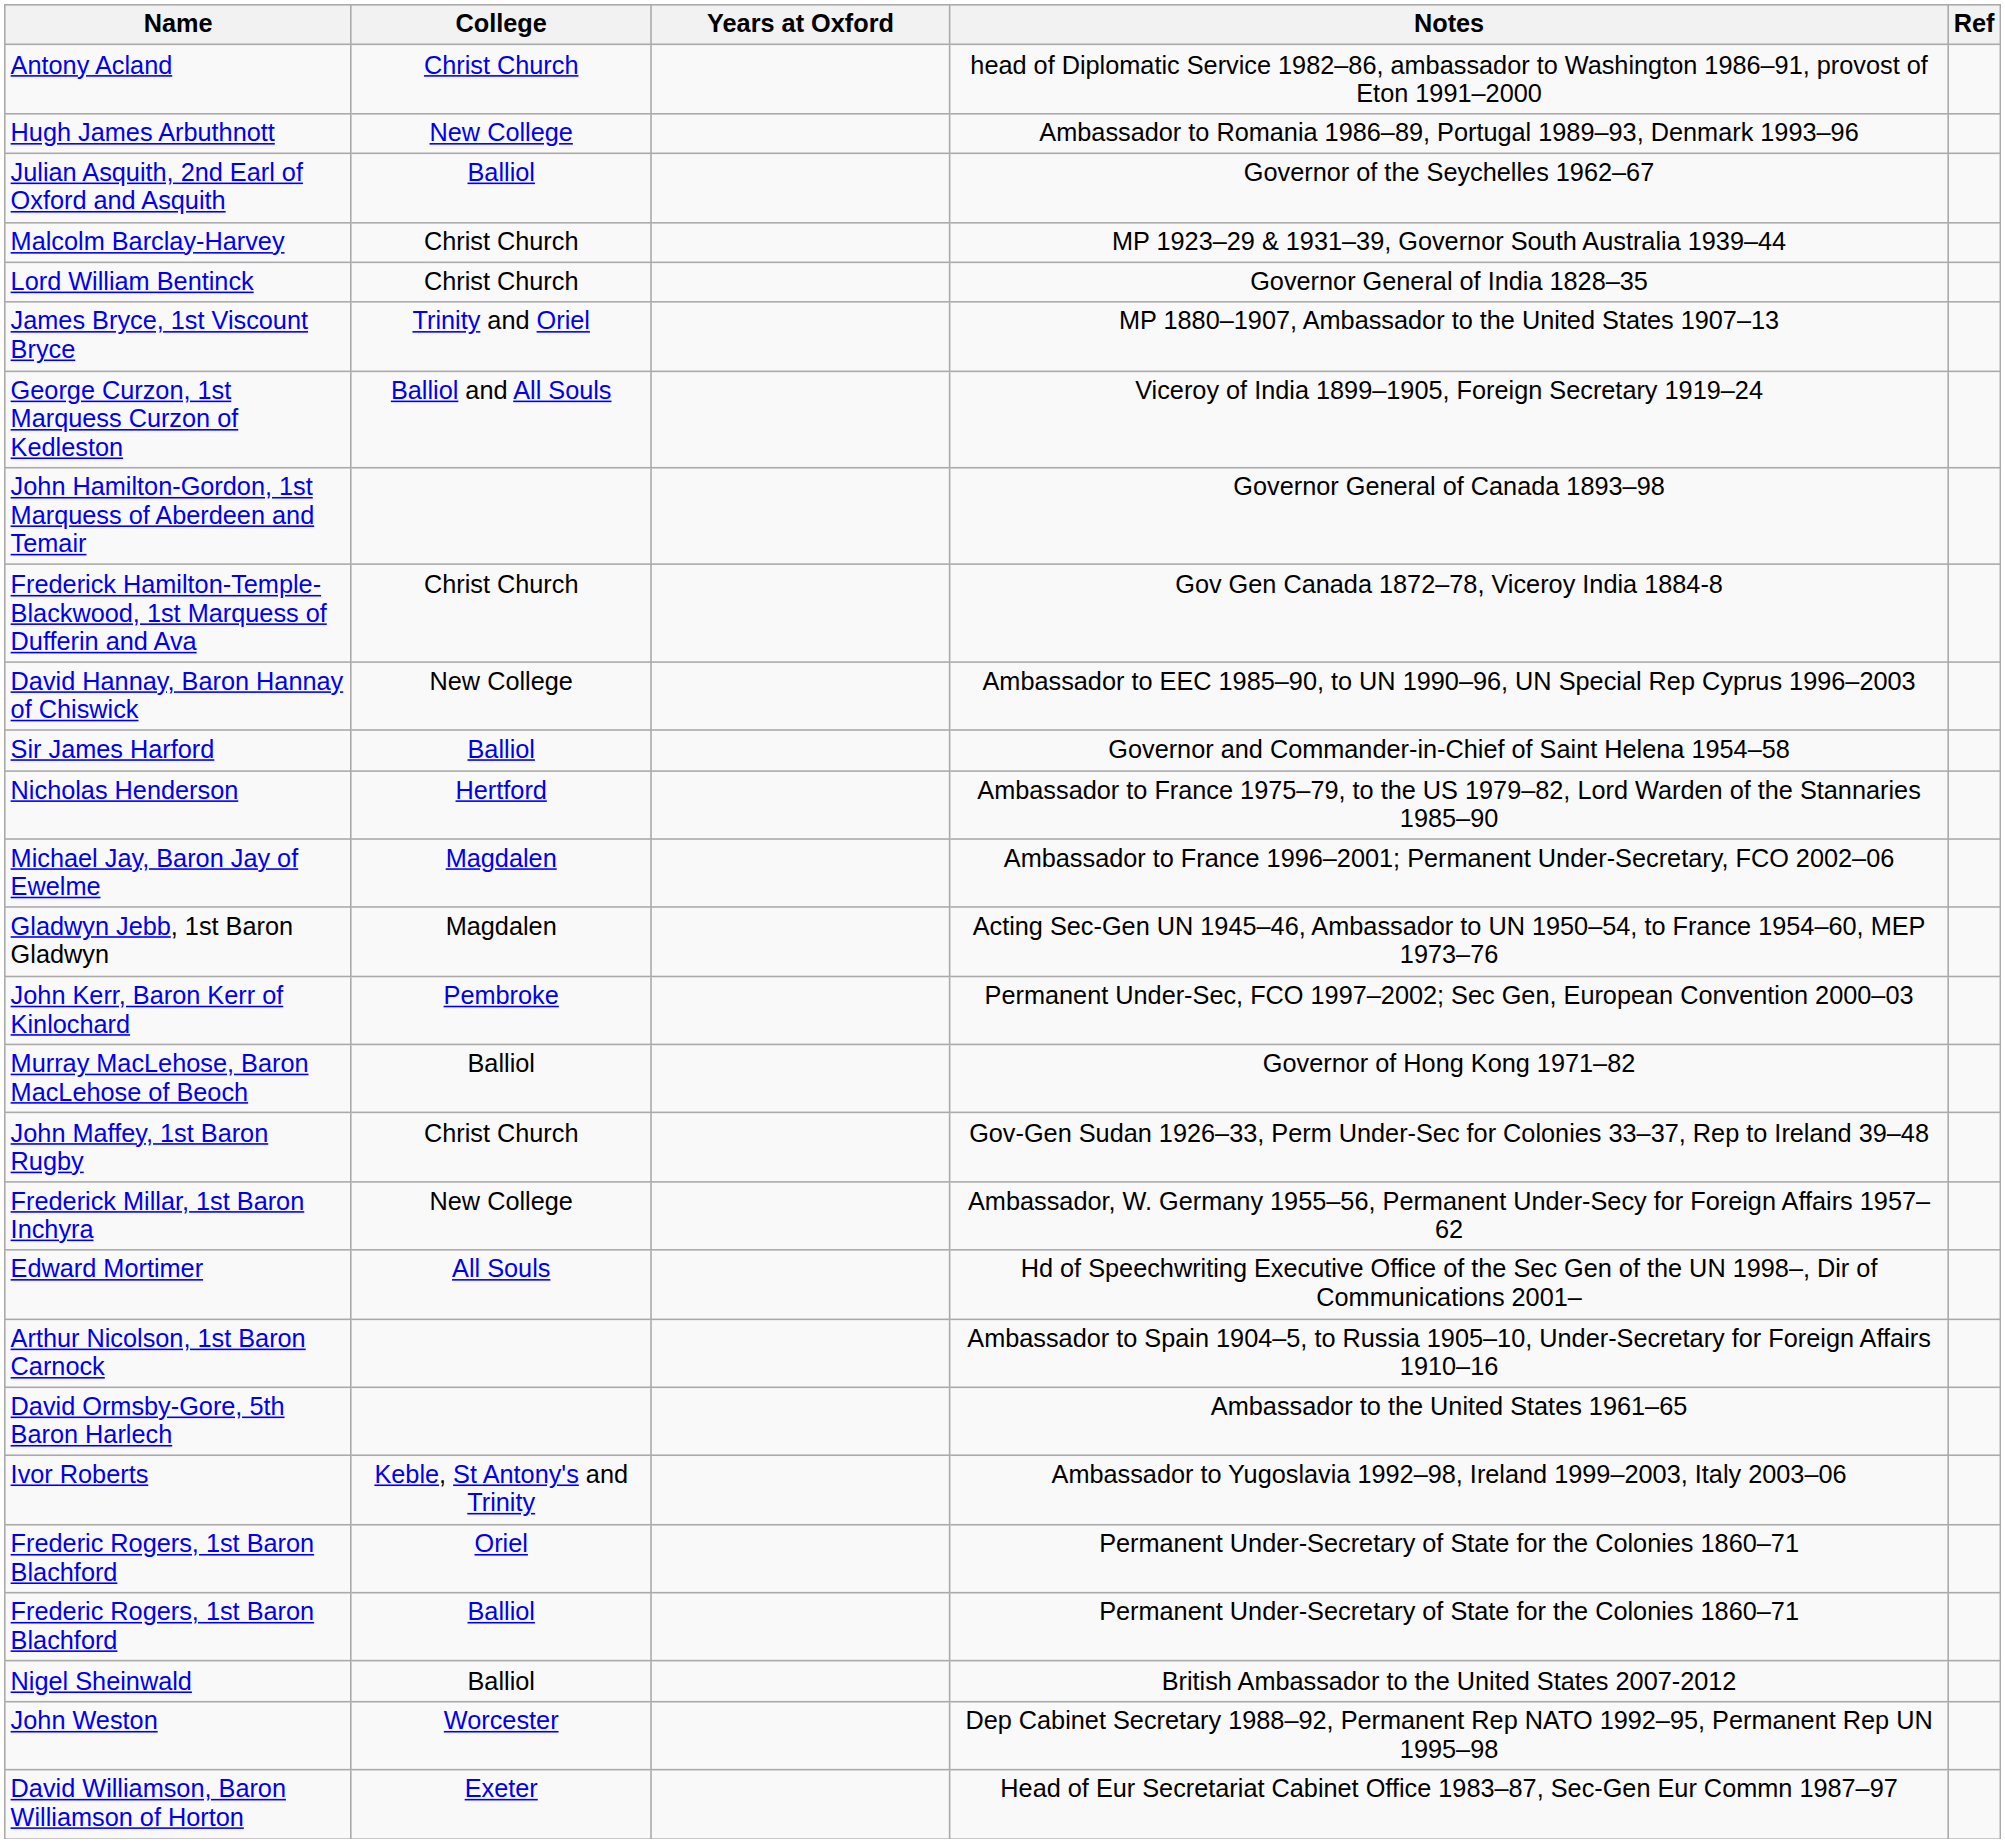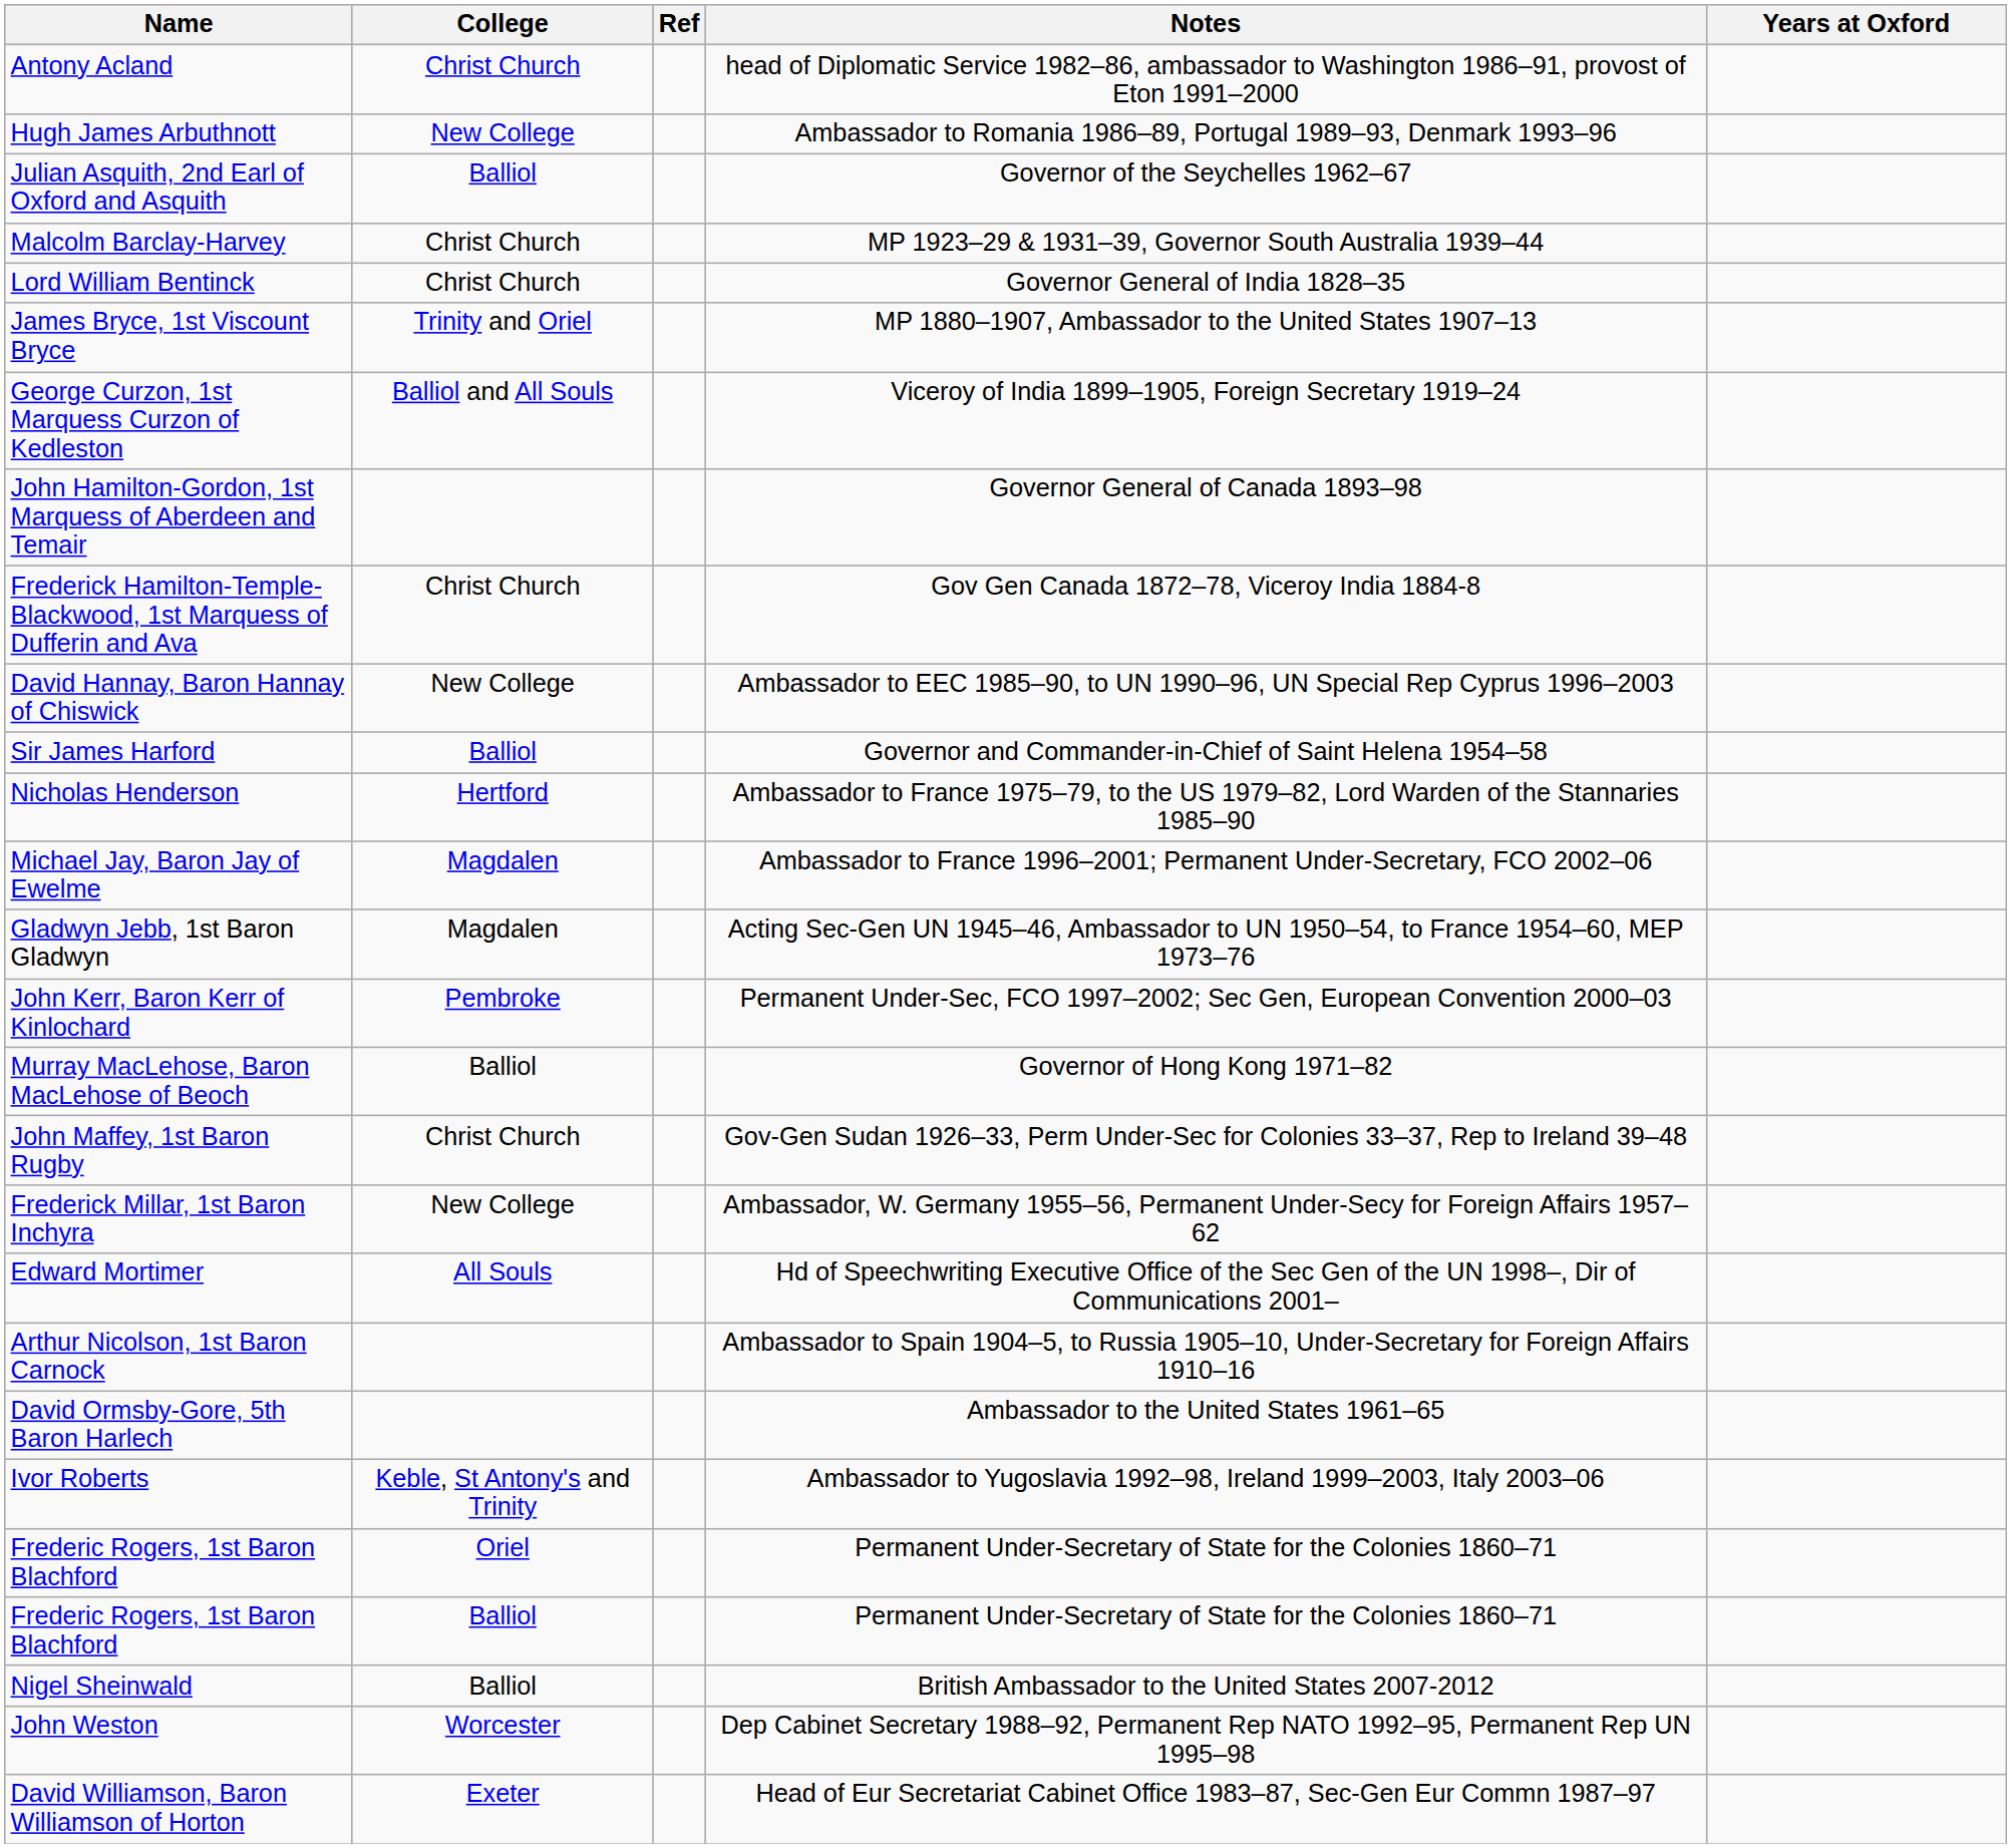 <table class="wikitable sortable" style="width:100%">
 <tr>
 <th width="*">Name</th>
 <th width="15%">College</th>
+<th width="*">Ref</th>
+<th width="50%">Notes</th>
 <th width="15%">Years at Oxford</th>
-<th width="50%">Notes</th>
-<th width="*">Ref</th>
 </tr>
 <tr valign="top">
 <td><a href='#'>Antony Acland</a></td>
 <td align="center"><a href='#'>Christ Church</a></td>
 <td align="center"></td>
 <td align="center">head of Diplomatic Service 1982–86, ambassador to Washington 1986–91, provost of Eton 1991–2000</td>
 <td align="center"></td>
 </tr>
 <tr valign="top">
 <td><a href='#'>Hugh James Arbuthnott</a></td>
 <td align="center"><a href='#'>New College</a></td>
 <td align="center"></td>
 <td align="center">Ambassador to Romania 1986–89, Portugal 1989–93, Denmark 1993–96</td>
 <td align="center"></td>
 </tr>
 <tr valign="top">
 <td><a href='#'>Julian Asquith, 2nd Earl of Oxford and Asquith</a></td>
 <td align="center"><a href='#'>Balliol</a></td>
 <td align="center"></td>
 <td align="center">Governor of the Seychelles 1962–67</td>
 <td align="center"></td>
 </tr>
 <tr valign="top">
 <td><a href='#'>Malcolm Barclay-Harvey</a></td>
 <td align="center">Christ Church</td>
 <td align="center"></td>
 <td align="center">MP 1923–29 & 1931–39, Governor South Australia 1939–44</td>
 <td align="center"></td>
 </tr>
 <tr valign="top">
 <td><a href='#'>Lord William Bentinck</a></td>
 <td align="center">Christ Church</td>
 <td align="center"></td>
 <td align="center">Governor General of India 1828–35</td>
 <td align="center"></td>
 </tr>
 <tr valign="top">
 <td><a href='#'>James Bryce, 1st Viscount Bryce</a></td>
 <td align="center"><a href='#'>Trinity</a> and <a href='#'>Oriel</a></td>
 <td align="center"></td>
 <td align="center">MP 1880–1907, Ambassador to the United States 1907–13</td>
 <td align="center"></td>
 </tr>
 <tr valign="top">
 <td><a href='#'>George Curzon, 1st Marquess Curzon of Kedleston</a></td>
 <td align="center"><a href='#'>Balliol</a> and <a href='#'>All Souls</a></td>
 <td align="center"></td>
 <td align="center">Viceroy of India 1899–1905, Foreign Secretary 1919–24</td>
 <td align="center"></td>
 </tr>
 <tr valign="top">
 <td><a href='#'>John Hamilton-Gordon, 1st Marquess of Aberdeen and Temair</a></td>
 <td align="center"></td>
 <td align="center"></td>
 <td align="center">Governor General of Canada 1893–98</td>
 <td align="center"></td>
 </tr>
 <tr valign="top">
 <td><a href='#'>Frederick Hamilton-Temple-Blackwood, 1st Marquess of Dufferin and Ava</a></td>
 <td align="center">Christ Church</td>
 <td align="center"></td>
 <td align="center">Gov Gen Canada 1872–78, Viceroy India 1884-8</td>
 <td align="center"></td>
 </tr>
 <tr valign="top">
 <td><a href='#'>David Hannay, Baron Hannay of Chiswick</a></td>
 <td align="center">New College</td>
 <td align="center"></td>
 <td align="center">Ambassador to EEC 1985–90, to UN 1990–96, UN Special Rep Cyprus 1996–2003</td>
 <td align="center"></td>
 </tr>
 <tr valign="top">
 <td><a href='#'>Sir James Harford</a></td>
 <td align="center"><a href='#'>Balliol</a></td>
 <td align="center"></td>
 <td align="center">Governor and Commander-in-Chief of Saint Helena 1954–58</td>
 <td align="center"></td>
 </tr>
 <tr valign="top">
 <td><a href='#'>Nicholas Henderson</a></td>
 <td align="center"><a href='#'>Hertford</a></td>
 <td align="center"></td>
 <td align="center">Ambassador to France 1975–79, to the US 1979–82, Lord Warden of the Stannaries 1985–90</td>
 <td align="center"></td>
 </tr>
 <tr valign="top">
 <td><a href='#'>Michael Jay, Baron Jay of Ewelme</a></td>
 <td align="center"><a href='#'>Magdalen</a></td>
 <td align="center"></td>
 <td align="center">Ambassador to France 1996–2001; Permanent Under-Secretary, FCO 2002–06</td>
 <td align="center"></td>
 </tr>
 <tr valign="top">
 <td><a href='#'>Gladwyn Jebb</a>, 1st Baron Gladwyn</td>
 <td align="center">Magdalen</td>
 <td align="center"></td>
 <td align="center">Acting Sec-Gen UN 1945–46, Ambassador to UN 1950–54, to France 1954–60, MEP 1973–76</td>
 <td align="center"></td>
 </tr>
 <tr valign="top">
 <td><a href='#'>John Kerr, Baron Kerr of Kinlochard</a></td>
 <td align="center"><a href='#'>Pembroke</a></td>
 <td align="center"></td>
 <td align="center">Permanent Under-Sec, FCO 1997–2002; Sec Gen, European Convention 2000–03</td>
 <td align="center"></td>
 </tr>
 <tr valign="top">
 <td><a href='#'>Murray MacLehose, Baron MacLehose of Beoch</a></td>
 <td align="center">Balliol</td>
 <td align="center"></td>
 <td align="center">Governor of Hong Kong 1971–82</td>
 <td align="center"></td>
 </tr>
 <tr valign="top">
 <td><a href='#'>John Maffey, 1st Baron Rugby</a></td>
 <td align="center">Christ Church</td>
 <td align="center"></td>
 <td align="center">Gov-Gen Sudan 1926–33, Perm Under-Sec for Colonies 33–37, Rep to Ireland 39–48</td>
 <td align="center"></td>
 </tr>
 <tr valign="top">
 <td><a href='#'>Frederick Millar, 1st Baron Inchyra</a></td>
 <td align="center">New College</td>
 <td align="center"></td>
 <td align="center">Ambassador, W. Germany 1955–56, Permanent Under-Secy for Foreign Affairs 1957–62</td>
 <td align="center"></td>
 </tr>
 <tr valign="top">
 <td><a href='#'>Edward Mortimer</a></td>
 <td align="center"><a href='#'>All Souls</a></td>
 <td align="center"></td>
 <td align="center">Hd of Speechwriting Executive Office of the Sec Gen of the UN 1998–, Dir of Communications 2001–</td>
 <td align="center"></td>
 </tr>
 <tr valign="top">
 <td><a href='#'>Arthur Nicolson, 1st Baron Carnock</a></td>
 <td align="center"></td>
 <td align="center"></td>
 <td align="center">Ambassador to Spain 1904–5, to Russia 1905–10, Under-Secretary for Foreign Affairs 1910–16</td>
 <td align="center"></td>
 </tr>
 <tr valign="top">
 <td><a href='#'>David Ormsby-Gore, 5th Baron Harlech</a></td>
 <td align="center"></td>
 <td align="center"></td>
 <td align="center">Ambassador to the United States 1961–65</td>
 <td align="center"></td>
 </tr>
 <tr valign="top">
 <td><a href='#'>Ivor Roberts</a></td>
 <td align="center"><a href='#'>Keble</a>, <a href='#'>St Antony's</a> and <a href='#'>Trinity</a></td>
 <td align="center"></td>
 <td align="center">Ambassador to Yugoslavia 1992–98, Ireland 1999–2003, Italy 2003–06</td>
 <td align="center"></td>
 </tr>
 <tr valign="top">
 <td><a href='#'>Frederic Rogers, 1st Baron Blachford</a></td>
 <td align="center"><a href='#'>Oriel</a></td>
 <td align="center"></td>
 <td align="center">Permanent Under-Secretary of State for the Colonies 1860–71</td>
 <td align="center"></td>
 </tr>
 <tr valign="top">
 <td><a href='#'>Frederic Rogers, 1st Baron Blachford</a></td>
 <td align="center"><a href='#'>Balliol</a></td>
 <td align="center"></td>
 <td align="center">Permanent Under-Secretary of State for the Colonies 1860–71</td>
 <td align="center"></td>
 </tr>
 <tr valign="top">
 <td><a href='#'>Nigel Sheinwald</a></td>
 <td align="center">Balliol</td>
 <td align="center"></td>
 <td align="center">British Ambassador to the United States 2007-2012</td>
 <td align="center"></td>
 </tr>
 <tr valign="top">
 <td><a href='#'>John Weston</a></td>
 <td align="center"><a href='#'>Worcester</a></td>
 <td align="center"></td>
 <td align="center">Dep Cabinet Secretary 1988–92, Permanent Rep NATO 1992–95, Permanent Rep UN 1995–98</td>
 <td align="center"></td>
 </tr>
 <tr valign="top">
 <td><a href='#'>David Williamson, Baron Williamson of Horton</a></td>
 <td align="center"><a href='#'>Exeter</a></td>
 <td align="center"></td>
 <td align="center">Head of Eur Secretariat Cabinet Office 1983–87, Sec-Gen Eur Commn 1987–97</td>
 <td align="center"></td>
 </tr>
 </table>
